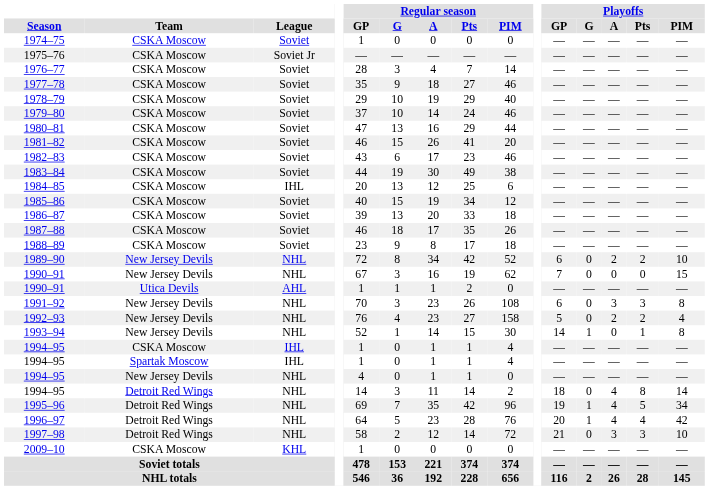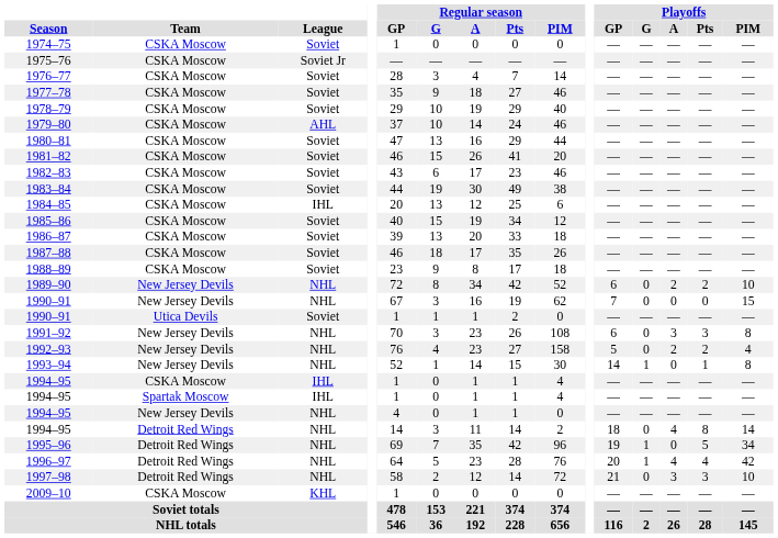 <table border="0" cellpadding="1" cellspacing="0" style="text-align:center; width:60em">
 <tr bgcolor="#e0e0e0">
 <th colspan="3" bgcolor="#ffffff"> </th>
 <th rowspan="99" bgcolor="#ffffff"> </th>
 <th colspan="5"><a href='#'>Regular season</a></th>
 <th rowspan="99" bgcolor="#ffffff"> </th>
 <th colspan="5"><a href='#'>Playoffs</a></th>
 </tr>
 <tr bgcolor="#e0e0e0">
 <th><a href='#'>Season</a></th>
 <th>Team</th>
 <th>League</th>
 <th>GP</th>
 <th><a href='#'>G</a></th>
 <th><a href='#'>A</a></th>
 <th><a href='#'>Pts</a></th>
 <th><a href='#'>PIM</a></th>
 <th>GP</th>
 <th>G</th>
 <th>A</th>
 <th>Pts</th>
 <th>PIM</th>
 </tr>
 <tr>
 <td><a href='#'>1974–75</a></td>
 <td><a href='#'>CSKA Moscow</a></td>
 <td><a href='#'>Soviet</a></td>
 <td>1</td>
 <td>0</td>
 <td>0</td>
 <td>0</td>
 <td>0</td>
 <td>—</td>
 <td>—</td>
 <td>—</td>
 <td>—</td>
 <td>—</td>
 </tr>
 <tr bgcolor="#f0f0f0">
 <td>1975–76</td>
 <td>CSKA Moscow</td>
 <td>Soviet Jr</td>
 <td>—</td>
 <td>—</td>
 <td>—</td>
 <td>—</td>
 <td>—</td>
 <td>—</td>
 <td>—</td>
 <td>—</td>
 <td>—</td>
 <td>—</td>
 </tr>
 <tr>
 <td><a href='#'>1976–77</a></td>
 <td>CSKA Moscow</td>
 <td>Soviet</td>
 <td>28</td>
 <td>3</td>
 <td>4</td>
 <td>7</td>
 <td>14</td>
 <td>—</td>
 <td>—</td>
 <td>—</td>
 <td>—</td>
 <td>—</td>
 </tr>
 <tr bgcolor="#f0f0f0">
 <td><a href='#'>1977–78</a></td>
 <td>CSKA Moscow</td>
 <td>Soviet</td>
 <td>35</td>
 <td>9</td>
 <td>18</td>
 <td>27</td>
 <td>46</td>
 <td>—</td>
 <td>—</td>
 <td>—</td>
 <td>—</td>
 <td>—</td>
 </tr>
 <tr>
 <td><a href='#'>1978–79</a></td>
 <td>CSKA Moscow</td>
 <td>Soviet</td>
 <td>29</td>
 <td>10</td>
 <td>19</td>
 <td>29</td>
 <td>40</td>
 <td>—</td>
 <td>—</td>
 <td>—</td>
 <td>—</td>
 <td>—</td>
 </tr>
 <tr bgcolor="#f0f0f0">
 <td><a href='#'>1979–80</a></td>
 <td>CSKA Moscow</td>
-<td>Soviet</td>
+<td><a href='#'>AHL</a></td>
 <td>37</td>
 <td>10</td>
 <td>14</td>
 <td>24</td>
 <td>46</td>
 <td>—</td>
 <td>—</td>
 <td>—</td>
 <td>—</td>
 <td>—</td>
 </tr>
 <tr>
 <td><a href='#'>1980–81</a></td>
 <td>CSKA Moscow</td>
 <td>Soviet</td>
 <td>47</td>
 <td>13</td>
 <td>16</td>
 <td>29</td>
 <td>44</td>
 <td>—</td>
 <td>—</td>
 <td>—</td>
 <td>—</td>
 <td>—</td>
 </tr>
 <tr bgcolor="#f0f0f0">
 <td><a href='#'>1981–82</a></td>
 <td>CSKA Moscow</td>
 <td>Soviet</td>
 <td>46</td>
 <td>15</td>
 <td>26</td>
 <td>41</td>
 <td>20</td>
 <td>—</td>
 <td>—</td>
 <td>—</td>
 <td>—</td>
 <td>—</td>
 </tr>
 <tr>
 <td><a href='#'>1982–83</a></td>
 <td>CSKA Moscow</td>
 <td>Soviet</td>
 <td>43</td>
 <td>6</td>
 <td>17</td>
 <td>23</td>
 <td>46</td>
 <td>—</td>
 <td>—</td>
 <td>—</td>
 <td>—</td>
 <td>—</td>
 </tr>
 <tr bgcolor="#f0f0f0">
 <td><a href='#'>1983–84</a></td>
 <td>CSKA Moscow</td>
 <td>Soviet</td>
 <td>44</td>
 <td>19</td>
 <td>30</td>
 <td>49</td>
 <td>38</td>
 <td>—</td>
 <td>—</td>
 <td>—</td>
 <td>—</td>
 <td>—</td>
 </tr>
 <tr>
 <td><a href='#'>1984–85</a></td>
 <td>CSKA Moscow</td>
 <td>IHL</td>
 <td>20</td>
 <td>13</td>
 <td>12</td>
 <td>25</td>
 <td>6</td>
 <td>—</td>
 <td>—</td>
 <td>—</td>
 <td>—</td>
 <td>—</td>
 </tr>
 <tr bgcolor="#f0f0f0">
 <td><a href='#'>1985–86</a></td>
 <td>CSKA Moscow</td>
 <td>Soviet</td>
 <td>40</td>
 <td>15</td>
 <td>19</td>
 <td>34</td>
 <td>12</td>
 <td>—</td>
 <td>—</td>
 <td>—</td>
 <td>—</td>
 <td>—</td>
 </tr>
 <tr>
 <td><a href='#'>1986–87</a></td>
 <td>CSKA Moscow</td>
 <td>Soviet</td>
 <td>39</td>
 <td>13</td>
 <td>20</td>
 <td>33</td>
 <td>18</td>
 <td>—</td>
 <td>—</td>
 <td>—</td>
 <td>—</td>
 <td>—</td>
 </tr>
 <tr bgcolor="#f0f0f0">
 <td><a href='#'>1987–88</a></td>
 <td>CSKA Moscow</td>
 <td>Soviet</td>
 <td>46</td>
 <td>18</td>
 <td>17</td>
 <td>35</td>
 <td>26</td>
 <td>—</td>
 <td>—</td>
 <td>—</td>
 <td>—</td>
 <td>—</td>
 </tr>
 <tr>
 <td><a href='#'>1988–89</a></td>
 <td>CSKA Moscow</td>
 <td>Soviet</td>
 <td>23</td>
 <td>9</td>
 <td>8</td>
 <td>17</td>
 <td>18</td>
 <td>—</td>
 <td>—</td>
 <td>—</td>
 <td>—</td>
 <td>—</td>
 </tr>
 <tr bgcolor="#f0f0f0">
 <td><a href='#'>1989–90</a></td>
 <td><a href='#'>New Jersey Devils</a></td>
 <td><a href='#'>NHL</a></td>
 <td>72</td>
 <td>8</td>
 <td>34</td>
 <td>42</td>
 <td>52</td>
 <td>6</td>
 <td>0</td>
 <td>2</td>
 <td>2</td>
 <td>10</td>
 </tr>
 <tr>
 <td><a href='#'>1990–91</a></td>
 <td>New Jersey Devils</td>
 <td>NHL</td>
 <td>67</td>
 <td>3</td>
 <td>16</td>
 <td>19</td>
 <td>62</td>
 <td>7</td>
 <td>0</td>
 <td>0</td>
 <td>0</td>
 <td>15</td>
 </tr>
 <tr bgcolor="#f0f0f0">
 <td><a href='#'>1990–91</a></td>
 <td><a href='#'>Utica Devils</a></td>
-<td><a href='#'>AHL</a></td>
+<td>Soviet</td>
 <td>1</td>
 <td>1</td>
 <td>1</td>
 <td>2</td>
 <td>0</td>
 <td>—</td>
 <td>—</td>
 <td>—</td>
 <td>—</td>
 <td>—</td>
 </tr>
 <tr>
 <td><a href='#'>1991–92</a></td>
 <td>New Jersey Devils</td>
 <td>NHL</td>
 <td>70</td>
 <td>3</td>
 <td>23</td>
 <td>26</td>
 <td>108</td>
 <td>6</td>
 <td>0</td>
 <td>3</td>
 <td>3</td>
 <td>8</td>
 </tr>
 <tr bgcolor="#f0f0f0">
 <td><a href='#'>1992–93</a></td>
 <td>New Jersey Devils</td>
 <td>NHL</td>
 <td>76</td>
 <td>4</td>
 <td>23</td>
 <td>27</td>
 <td>158</td>
 <td>5</td>
 <td>0</td>
 <td>2</td>
 <td>2</td>
 <td>4</td>
 </tr>
 <tr>
 <td><a href='#'>1993–94</a></td>
 <td>New Jersey Devils</td>
 <td>NHL</td>
 <td>52</td>
 <td>1</td>
 <td>14</td>
 <td>15</td>
 <td>30</td>
 <td>14</td>
 <td>1</td>
 <td>0</td>
 <td>1</td>
 <td>8</td>
 </tr>
 <tr bgcolor="#f0f0f0">
 <td><a href='#'>1994–95</a></td>
 <td>CSKA Moscow</td>
 <td><a href='#'>IHL</a></td>
 <td>1</td>
 <td>0</td>
 <td>1</td>
 <td>1</td>
 <td>4</td>
 <td>—</td>
 <td>—</td>
 <td>—</td>
 <td>—</td>
 <td>—</td>
 </tr>
 <tr>
 <td>1994–95</td>
 <td><a href='#'>Spartak Moscow</a></td>
 <td>IHL</td>
 <td>1</td>
 <td>0</td>
 <td>1</td>
 <td>1</td>
 <td>4</td>
 <td>—</td>
 <td>—</td>
 <td>—</td>
 <td>—</td>
 <td>—</td>
 </tr>
 <tr bgcolor="#f0f0f0">
 <td><a href='#'>1994–95</a></td>
 <td>New Jersey Devils</td>
 <td>NHL</td>
 <td>4</td>
 <td>0</td>
 <td>1</td>
 <td>1</td>
 <td>0</td>
 <td>—</td>
 <td>—</td>
 <td>—</td>
 <td>—</td>
 <td>—</td>
 </tr>
 <tr>
 <td>1994–95</td>
 <td><a href='#'>Detroit Red Wings</a></td>
 <td>NHL</td>
 <td>14</td>
 <td>3</td>
 <td>11</td>
 <td>14</td>
 <td>2</td>
 <td>18</td>
 <td>0</td>
 <td>4</td>
 <td>8</td>
 <td>14</td>
 </tr>
 <tr bgcolor="#f0f0f0">
 <td><a href='#'>1995–96</a></td>
 <td>Detroit Red Wings</td>
 <td>NHL</td>
 <td>69</td>
 <td>7</td>
 <td>35</td>
 <td>42</td>
 <td>96</td>
 <td>19</td>
 <td>1</td>
-<td>4</td>
+<td>0</td>
 <td>5</td>
 <td>34</td>
 </tr>
 <tr>
 <td><a href='#'>1996–97</a></td>
 <td>Detroit Red Wings</td>
 <td>NHL</td>
 <td>64</td>
 <td>5</td>
 <td>23</td>
 <td>28</td>
 <td>76</td>
 <td>20</td>
 <td>1</td>
 <td>4</td>
 <td>4</td>
 <td>42</td>
 </tr>
 <tr bgcolor="#f0f0f0">
 <td><a href='#'>1997–98</a></td>
 <td>Detroit Red Wings</td>
 <td>NHL</td>
 <td>58</td>
 <td>2</td>
 <td>12</td>
 <td>14</td>
 <td>72</td>
 <td>21</td>
 <td>0</td>
 <td>3</td>
 <td>3</td>
 <td>10</td>
 </tr>
 <tr>
 <td><a href='#'>2009–10</a></td>
 <td>CSKA Moscow</td>
 <td><a href='#'>KHL</a></td>
 <td>1</td>
 <td>0</td>
 <td>0</td>
 <td>0</td>
 <td>0</td>
 <td>—</td>
 <td>—</td>
 <td>—</td>
 <td>—</td>
 <td>—</td>
 </tr>
 <tr bgcolor="#e0e0e0">
 <th colspan="3">Soviet totals</th>
 <th>478</th>
 <th>153</th>
 <th>221</th>
 <th>374</th>
 <th>374</th>
 <th>—</th>
 <th>—</th>
 <th>—</th>
 <th>—</th>
 <th>—</th>
 </tr>
 <tr bgcolor="#e0e0e0">
 <th colspan="3">NHL totals</th>
 <th>546</th>
 <th>36</th>
 <th>192</th>
 <th>228</th>
 <th>656</th>
 <th>116</th>
 <th>2</th>
 <th>26</th>
 <th>28</th>
 <th>145</th>
 </tr>
 </table>
